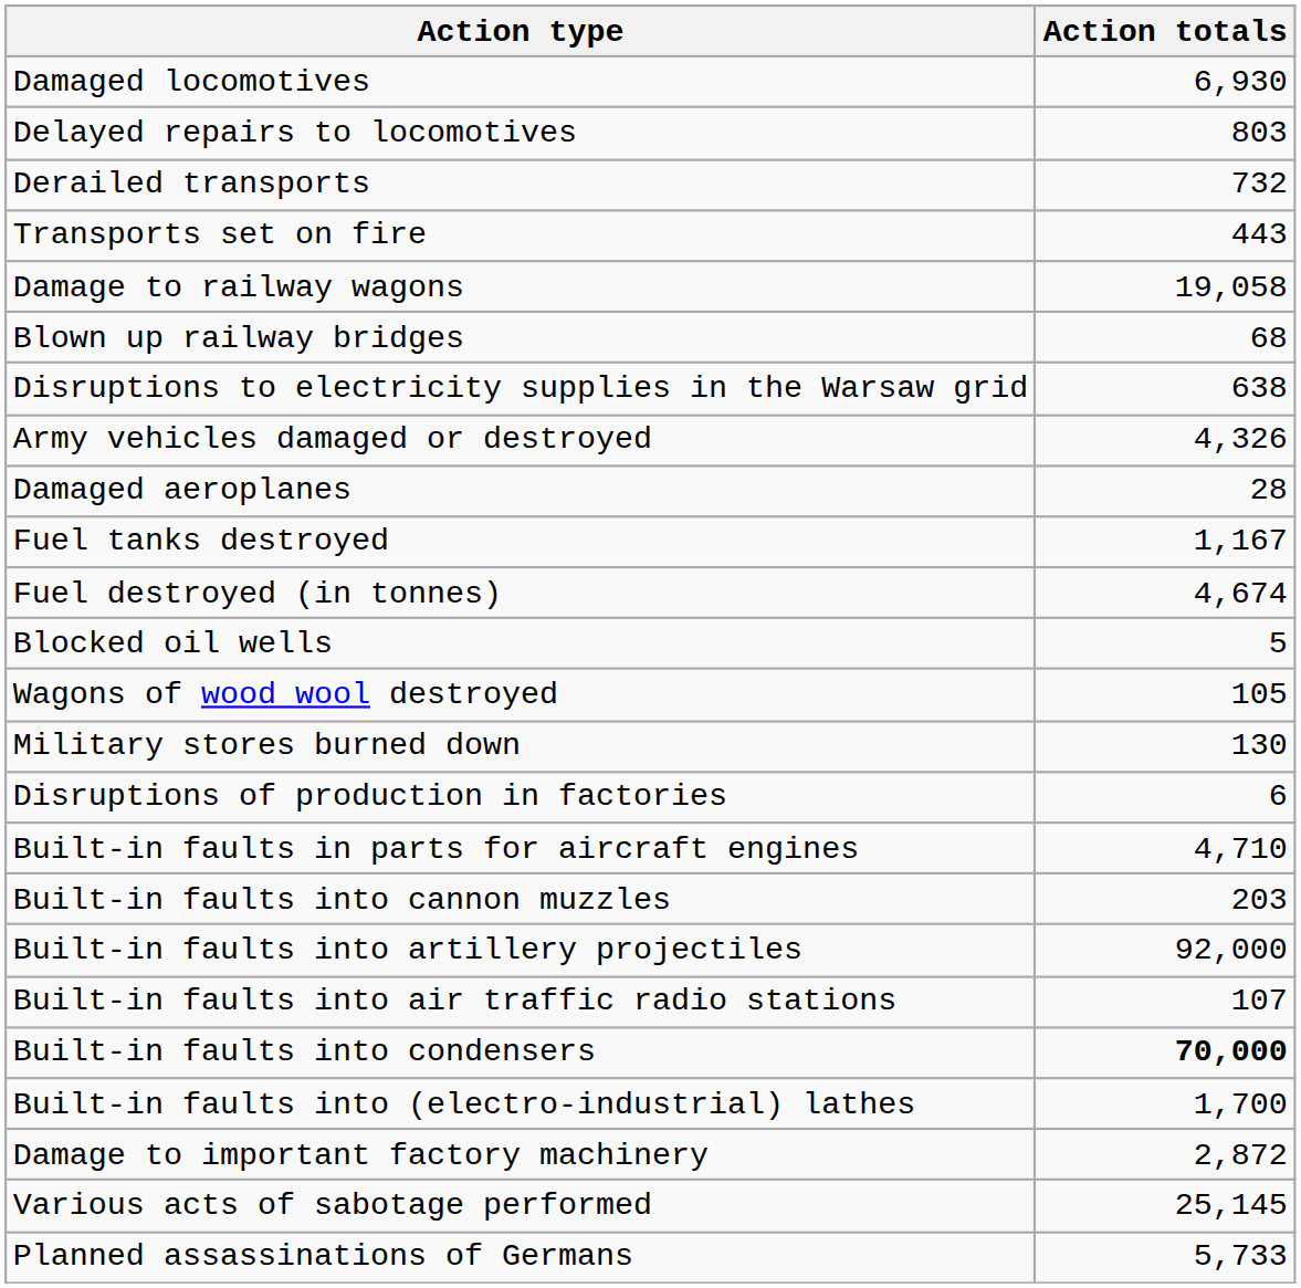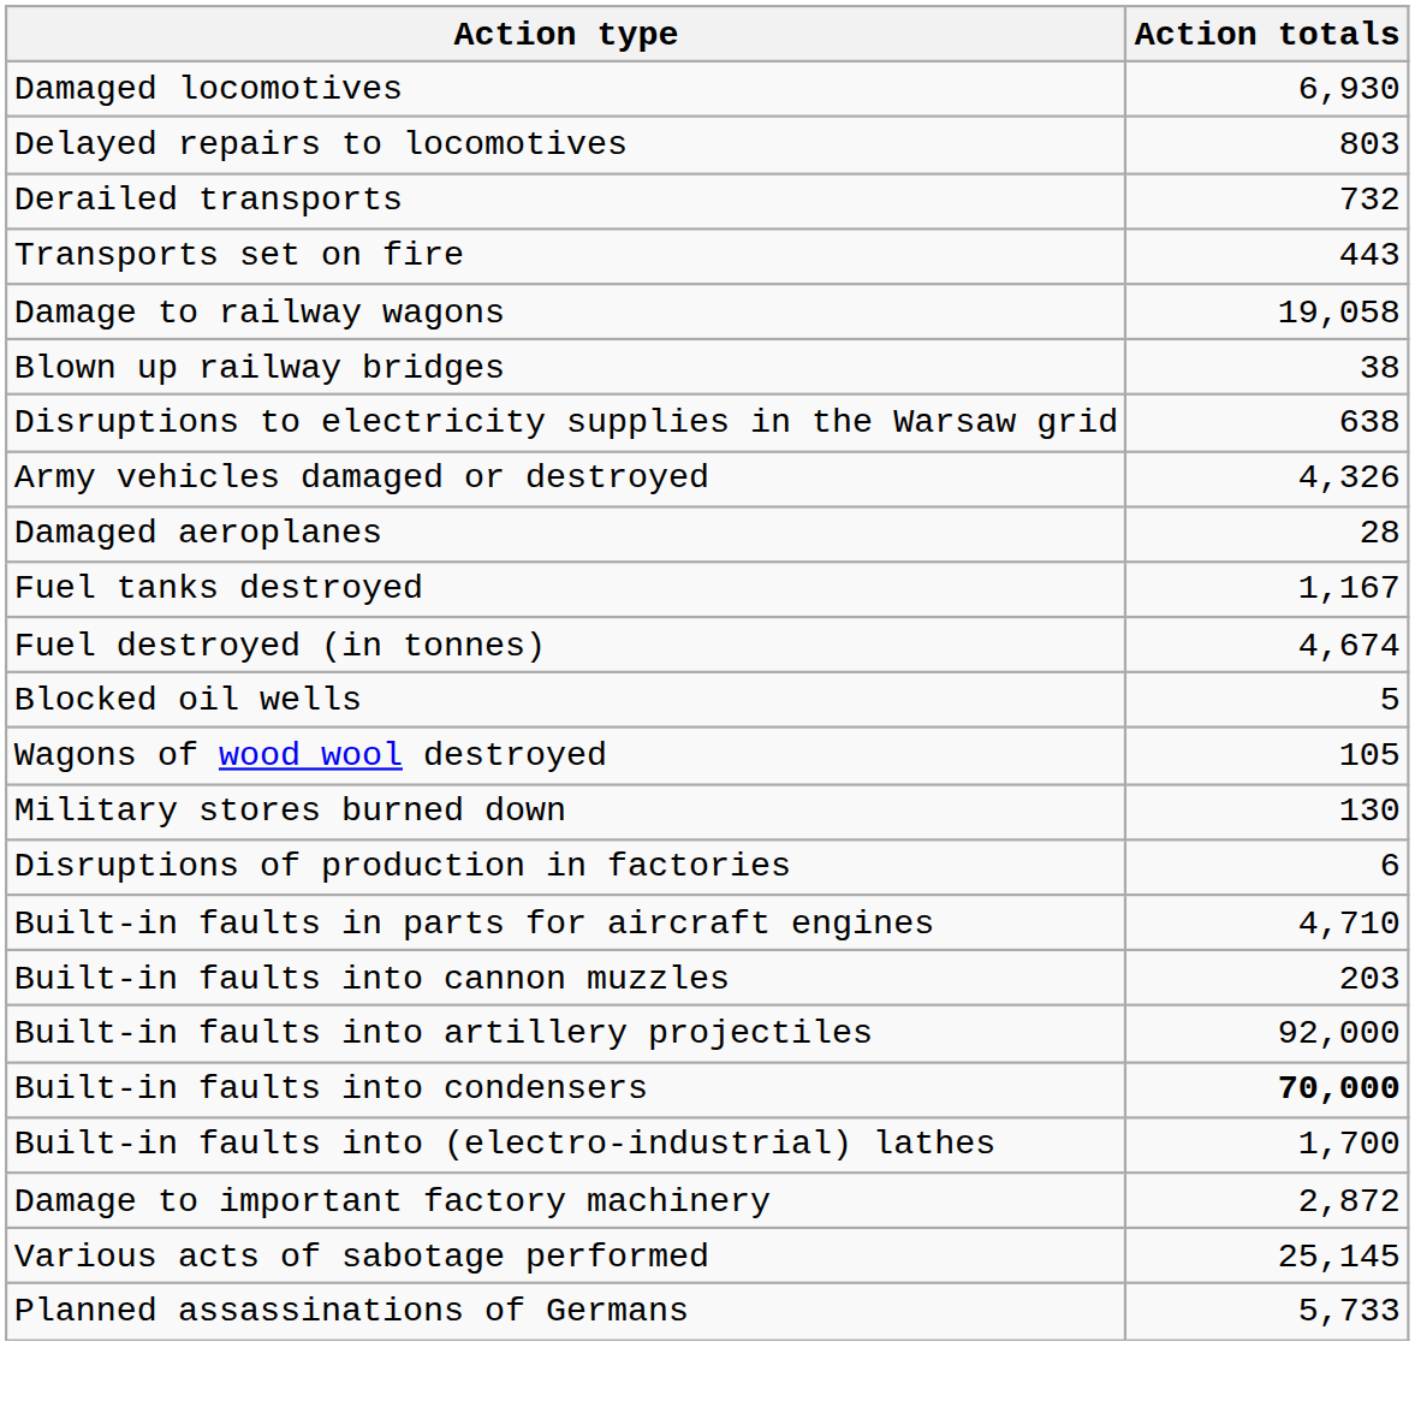 <table class="wikitable sortable" style="text-align:right;">
 <tr>
 <th>Action type</th>
 <th>Action totals</th>
 </tr>
 <tr>
 <td align=left>Damaged locomotives</td>
 <td>6,930</td>
 </tr>
 <tr>
 <td align=left>Delayed repairs to locomotives</td>
 <td>803</td>
 </tr>
 <tr>
 <td align=left>Derailed transports</td>
 <td>732</td>
 </tr>
 <tr>
 <td align=left>Transports set on fire</td>
 <td>443</td>
 </tr>
 <tr>
 <td align=left>Damage to railway wagons</td>
 <td>19,058</td>
 </tr>
 <tr>
 <td align=left>Blown up railway bridges</td>
-<td>68</td>
+<td>38</td>
 </tr>
 <tr>
 <td align=left>Disruptions to electricity supplies in the Warsaw grid </td>
 <td>638</td>
 </tr>
 <tr>
 <td align=left>Army vehicles damaged or destroyed</td>
 <td>4,326</td>
 </tr>
 <tr>
 <td align=left>Damaged aeroplanes</td>
 <td>28</td>
 </tr>
 <tr>
 <td align=left>Fuel tanks destroyed</td>
 <td>1,167</td>
 </tr>
 <tr>
 <td align=left>Fuel destroyed (in tonnes)</td>
 <td>4,674</td>
 </tr>
 <tr>
 <td align=left>Blocked oil wells</td>
 <td>5</td>
 </tr>
 <tr>
 <td align=left>Wagons of <a href='#'>wood wool</a> destroyed</td>
 <td>105</td>
 </tr>
 <tr>
 <td align=left>Military stores burned down</td>
 <td>130</td>
 </tr>
 <tr>
 <td align=left>Disruptions of production in factories</td>
 <td>6</td>
 </tr>
 <tr>
 <td align=left>Built-in faults in parts for aircraft engines</td>
 <td>4,710</td>
 </tr>
 <tr>
 <td align=left>Built-in faults into cannon muzzles</td>
 <td>203</td>
 </tr>
 <tr>
 <td align=left>Built-in faults into artillery projectiles</td>
 <td>92,000</td>
 </tr>
 <tr>
-<td align=left>Built-in faults into air traffic radio stations</td>
-<td>107</td>
-</tr>
-<tr>
 <td align=left>Built-in faults into condensers</td>
 <td><strong>70,000</strong></td>
 </tr>
 <tr>
 <td align=left>Built-in faults into (electro-industrial) lathes</td>
 <td>1,700</td>
 </tr>
 <tr>
 <td align=left>Damage to important factory machinery</td>
 <td>2,872</td>
 </tr>
 <tr>
 <td align=left>Various acts of sabotage performed</td>
 <td>25,145</td>
 </tr>
 <tr>
 <td align=left>Planned assassinations of Germans</td>
 <td>5,733</td>
 </tr>
 </table>
